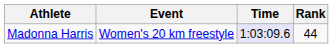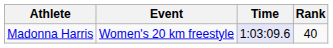 <table class="wikitable" border="1" style="font-size:90%">
 <tr>
 <th>Athlete</th>
 <th>Event</th>
 <th>Time</th>
 <th>Rank</th>
 </tr>
 <tr>
 <td><a href='#'>Madonna Harris</a></td>
 <td><a href='#'>Women's 20 km freestyle</a></td>
 <td align=center style="background: lavender;">1:03:09.6</td>
-<td align=center>44</td>
+<td align=center>40</td>
 </tr>
 </table>
